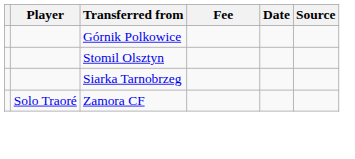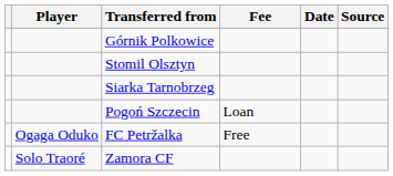 <table class="wikitable plainrowheaders sortable">
 <tr>
 <th></th>
 <th scope="col">Player</th>
 <th>Transferred from</th>
 <th style="width: 80px;">Fee</th>
 <th scope="col">Date</th>
 <th scope="col">Source</th>
 </tr>
 <tr>
 <td align="center"></td>
 <td> </td>
 <td> <a href='#'>Górnik Polkowice</a></td>
 <td></td>
 <td></td>
 <td></td>
 </tr>
 <tr>
 <td align="center"></td>
 <td> </td>
 <td> <a href='#'>Stomil Olsztyn</a></td>
 <td></td>
 <td></td>
 <td></td>
 </tr>
 <tr>
 <td align="center"></td>
 <td> </td>
 <td> <a href='#'>Siarka Tarnobrzeg</a></td>
 <td></td>
 <td></td>
 <td></td>
 </tr>
 <tr>
 <td align="center"></td>
+<td> </td>
+<td> <a href='#'>Pogoń Szczecin</a></td>
+<td>Loan</td>
+<td></td>
+<td></td>
+</tr>
+<tr>
+<td align="center"></td>
+<td> <a href='#'>Ogaga Oduko</a></td>
+<td> <a href='#'>FC Petržalka</a></td>
+<td>Free</td>
+<td></td>
+<td></td>
+</tr>
+<tr>
+<td align="center"></td>
 <td> <a href='#'>Solo Traoré</a></td>
 <td> <a href='#'>Zamora CF</a></td>
 <td></td>
 <td></td>
 <td></td>
 </tr>
 </table>
